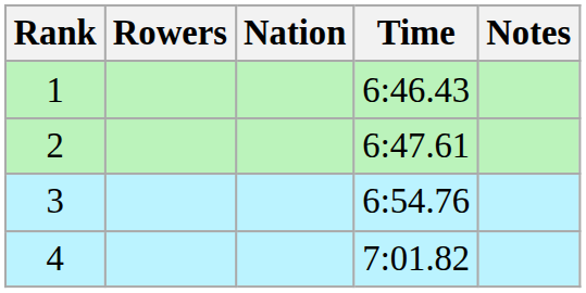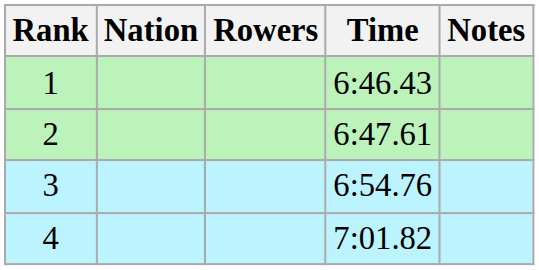 <table class="wikitable sortable" style="text-align:center">
 <tr>
 <th>Rank</th>
+<th>Nation</th>
 <th>Rowers</th>
-<th>Nation</th>
 <th>Time</th>
 <th>Notes</th>
 </tr>
 <tr bgcolor=bbf3bb>
 <td>1</td>
+<td align=left></td>
 <td align=left data-sort-value="Compagner, Kai"></td>
-<td align=left></td>
 <td>6:46.43</td>
 <td></td>
 </tr>
 <tr bgcolor=bbf3bb>
 <td>2</td>
+<td align=left></td>
 <td align=left data-sort-value="Küffer, Christoph"></td>
-<td align=left></td>
 <td>6:47.61</td>
 <td></td>
 </tr>
 <tr bgcolor=bbf3ff>
 <td>3</td>
+<td align=left></td>
 <td align=left data-sort-value="Banjanac, Vladimir"></td>
-<td align=left></td>
 <td>6:54.76</td>
 <td></td>
 </tr>
 <tr bgcolor=bbf3ff>
 <td>4</td>
+<td align=left></td>
 <td align=left data-sort-value="Bukys, Ričardas"></td>
-<td align=left></td>
 <td>7:01.82</td>
 <td></td>
 </tr>
 </table>
